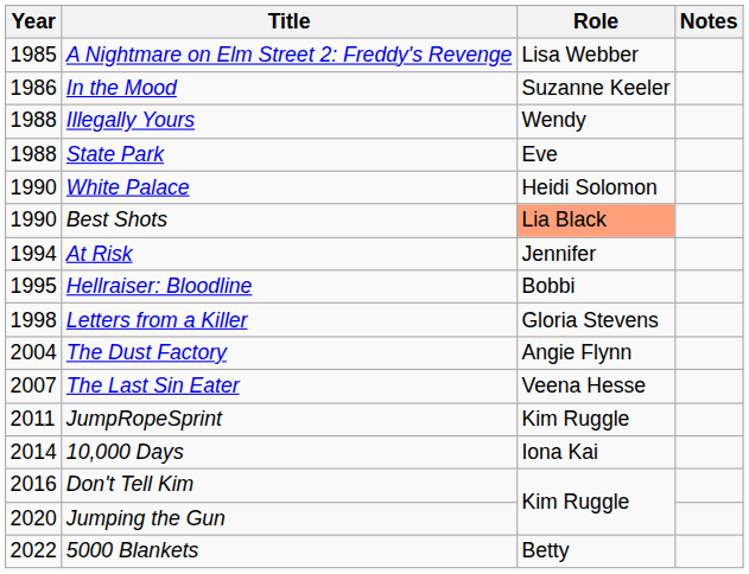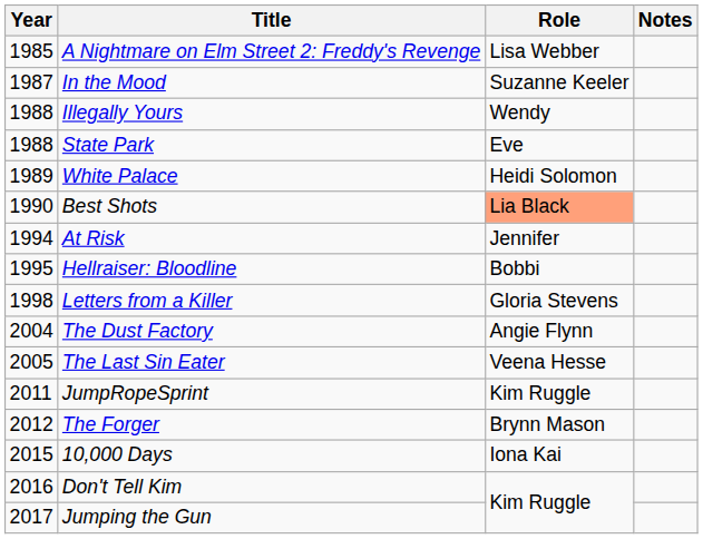 <table class="wikitable sortable">
 <tr>
 <th>Year</th>
 <th>Title</th>
 <th>Role</th>
 <th>Notes</th>
 </tr>
 <tr>
 <td>1985</td>
 <td><em><a href='#'>A Nightmare on Elm Street 2: Freddy's Revenge</a></em></td>
 <td>Lisa Webber</td>
 <td></td>
 </tr>
 <tr>
-<td>1986</td>
+<td>1987</td>
 <td><a href='#'><em>In the Mood</em></a></td>
 <td>Suzanne Keeler</td>
 <td></td>
 </tr>
 <tr>
 <td>1988</td>
 <td><em><a href='#'>Illegally Yours</a></em></td>
 <td>Wendy</td>
 <td></td>
 </tr>
 <tr>
 <td>1988</td>
 <td><em><a href='#'>State Park</a></em></td>
 <td>Eve</td>
 <td></td>
 </tr>
 <tr>
-<td>1990</td>
+<td>1989</td>
 <td><a href='#'><em>White Palace</em></a></td>
 <td>Heidi Solomon</td>
 <td></td>
 </tr>
 <tr>
 <td>1990</td>
 <td><em>Best Shots</em></td>
 <td style="background: lightsalmon;">Lia Black</td>
 <td></td>
 </tr>
 <tr>
 <td>1994</td>
 <td><em><a href='#'>At Risk</a></em></td>
 <td>Jennifer</td>
 <td></td>
 </tr>
 <tr>
 <td>1995</td>
 <td><em><a href='#'>Hellraiser: Bloodline</a></em></td>
 <td>Bobbi</td>
 <td></td>
 </tr>
 <tr>
 <td>1998</td>
 <td><em><a href='#'>Letters from a Killer</a></em></td>
 <td>Gloria Stevens</td>
 <td></td>
 </tr>
 <tr>
 <td>2004</td>
 <td><em><a href='#'>The Dust Factory</a></em></td>
 <td>Angie Flynn</td>
 <td></td>
 </tr>
 <tr>
-<td>2007</td>
+<td>2005</td>
 <td><a href='#'><em>The Last Sin Eater</em></a></td>
 <td>Veena Hesse</td>
 <td></td>
 </tr>
 <tr>
 <td>2011</td>
 <td><em>JumpRopeSprint</em></td>
 <td>Kim Ruggle</td>
 <td></td>
 </tr>
 <tr>
-<td>2014</td>
+<td>2012</td>
+<td><a href='#'><em>The Forger</em></a></td>
+<td>Brynn Mason</td>
+<td></td>
+</tr>
+<tr>
+<td>2015</td>
 <td><em>10,000 Days</em></td>
 <td>Iona Kai</td>
 <td></td>
 </tr>
 <tr>
 <td>2016</td>
 <td><em>Don't Tell Kim</em></td>
 <td rowspan="2">Kim Ruggle</td>
 <td></td>
 </tr>
 <tr>
-<td>2020</td>
+<td>2017</td>
 <td><em>Jumping the Gun</em></td>
 <td></td>
 </tr>
-<tr>
-<td>2022</td>
-<td><em>5000 Blankets</em></td>
-<td>Betty</td>
-<td></td>
-</tr>
 </table>
